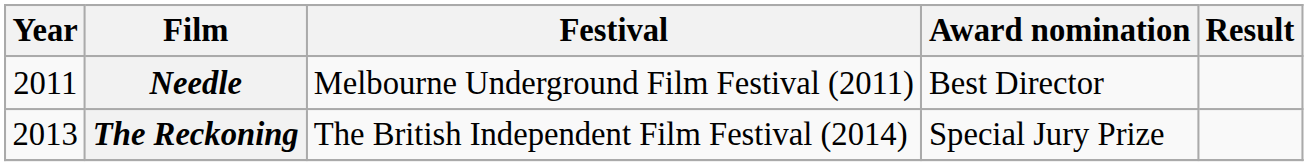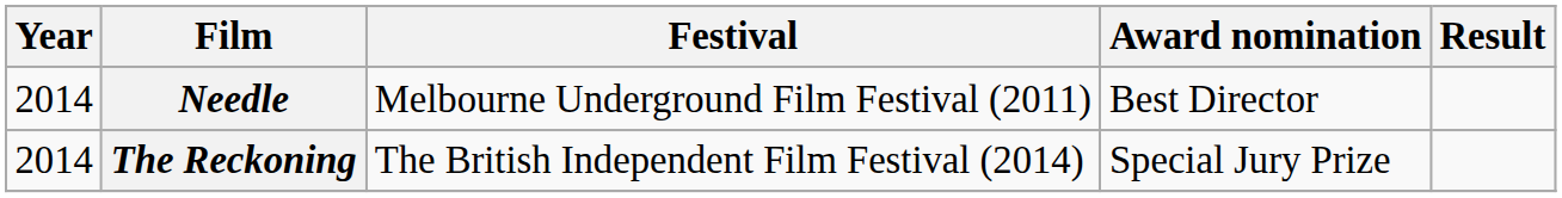 <table class="wikitable sortable plainrowheaders">
 <tr>
 <th scope="col">Year</th>
 <th scope="col">Film</th>
 <th scope="col">Festival</th>
 <th scope="col">Award nomination</th>
 <th scope="col" class="unsortable">Result</th>
 </tr>
 <tr>
-<td style="text-align:center;">2011</td>
+<td style="text-align:center;">2014</td>
 <th scope="row"><em>Needle</em></th>
 <td>Melbourne Underground Film Festival (2011)</td>
 <td>Best Director</td>
 <td></td>
 </tr>
 <tr>
-<td style="text-align:center;">2013</td>
+<td style="text-align:center;">2014</td>
 <th scope="row"><em>The Reckoning</em></th>
 <td>The British Independent Film Festival (2014)</td>
 <td>Special Jury Prize</td>
 <td></td>
 </tr>
 <tr>
 </tr>
 </table>
